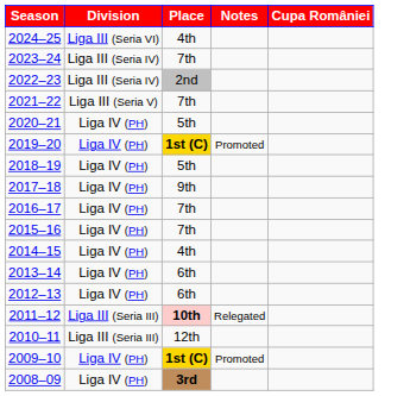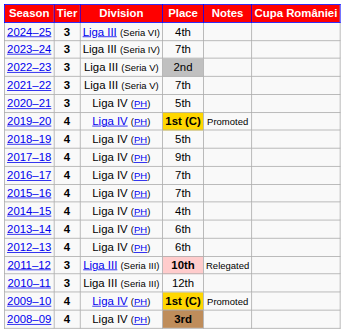 <table class="wikitable" style="text-align:center; font-size:90%">
 <tr>
 <th style="background:#FF0000;color:#FFFFFF;border:1px solid #0000FF">Season</th>
+<th style="background:#FF0000;color:#FFFFFF;border:1px solid #0000FF">Tier</th>
 <th style="background:#FF0000;color:#FFFFFF;border:1px solid #0000FF">Division</th>
 <th style="background:#FF0000;color:#FFFFFF;border:1px solid #0000FF">Place</th>
 <th style="background:#FF0000;color:#FFFFFF;border:1px solid #0000FF">Notes</th>
 <th style="background:#FF0000;color:#FFFFFF;border:1px solid #0000FF">Cupa României</th>
 </tr>
 <tr>
 <td><a href='#'>2024–25</a></td>
+<td><strong>3</strong></td>
 <td><a href='#'>Liga III</a> <small>(Seria VI)</small></td>
 <td>4th</td>
 <td></td>
 <td></td>
 </tr>
 <tr>
 <td><a href='#'>2023–24</a></td>
+<td><strong>3</strong></td>
 <td>Liga III <small>(Seria IV)</small></td>
 <td>7th</td>
 <td></td>
 <td></td>
 </tr>
 <tr>
 <td><a href='#'>2022–23</a></td>
-<td>Liga III <small>(Seria IV)</small></td>
+<td><strong>3</strong></td>
+<td>Liga III <small>(Seria V)</small></td>
 <td align=center bgcolor=silver>2nd</td>
 <td></td>
 <td></td>
 </tr>
 <tr>
 <td><a href='#'>2021–22</a></td>
+<td><strong>3</strong></td>
 <td>Liga III <small>(Seria V)</small></td>
 <td>7th</td>
 <td></td>
 <td></td>
 </tr>
 <tr>
 <td><a href='#'>2020–21</a></td>
+<td><strong>3</strong></td>
 <td>Liga IV <small>(<a href='#'>PH</a>)</small></td>
 <td>5th</td>
 <td></td>
 <td></td>
 </tr>
 <tr>
 <td><a href='#'>2019–20</a></td>
+<td><strong>4</strong></td>
 <td><a href='#'>Liga IV</a> <small>(<a href='#'>PH</a>)</small></td>
 <td align=center bgcolor=gold><strong>1st (C)</strong></td>
 <td><small>Promoted</small></td>
 <td></td>
 </tr>
 <tr>
 <td><a href='#'>2018–19</a></td>
+<td><strong>4</strong></td>
 <td>Liga IV <small>(<a href='#'>PH</a>)</small></td>
 <td>5th</td>
 <td></td>
 <td></td>
 </tr>
 <tr>
 <td><a href='#'>2017–18</a></td>
+<td><strong>4</strong></td>
 <td>Liga IV <small>(<a href='#'>PH</a>)</small></td>
 <td>9th</td>
 <td></td>
 <td></td>
 </tr>
 <tr>
 <td><a href='#'>2016–17</a></td>
+<td><strong>4</strong></td>
 <td>Liga IV <small>(<a href='#'>PH</a>)</small></td>
 <td>7th</td>
 <td></td>
 <td></td>
 </tr>
 <tr>
 <td><a href='#'>2015–16</a></td>
+<td><strong>4</strong></td>
 <td>Liga IV <small>(<a href='#'>PH</a>)</small></td>
 <td>7th</td>
 <td></td>
 <td></td>
 </tr>
 <tr>
 <td><a href='#'>2014–15</a></td>
+<td><strong>4</strong></td>
 <td>Liga IV <small>(<a href='#'>PH</a>)</small></td>
 <td>4th</td>
 <td></td>
 <td></td>
 </tr>
 <tr>
 <td><a href='#'>2013–14</a></td>
+<td><strong>4</strong></td>
 <td>Liga IV <small>(<a href='#'>PH</a>)</small></td>
 <td>6th</td>
 <td></td>
 <td></td>
 </tr>
 <tr>
 <td><a href='#'>2012–13</a></td>
+<td><strong>4</strong></td>
 <td>Liga IV <small>(<a href='#'>PH</a>)</small></td>
 <td>6th</td>
 <td></td>
 <td></td>
 </tr>
 <tr>
 <td><a href='#'>2011–12</a></td>
+<td><strong>3</strong></td>
 <td><a href='#'>Liga III</a> <small>(Seria III)</small></td>
 <td align=center bgcolor=#FFCCCC><strong>10th</strong></td>
 <td><small>Relegated</small></td>
 <td></td>
 </tr>
 <tr>
 <td><a href='#'>2010–11</a></td>
+<td><strong>3</strong></td>
 <td>Liga III <small>(Seria III)</small></td>
 <td>12th</td>
 <td></td>
 <td></td>
 </tr>
 <tr>
 <td><a href='#'>2009–10</a></td>
+<td><strong>4</strong></td>
 <td><a href='#'>Liga IV</a> <small>(<a href='#'>PH</a>)</small></td>
 <td align=center bgcolor=gold><strong>1st (C)</strong></td>
 <td><small>Promoted</small></td>
 <td></td>
 </tr>
 <tr>
 <td><a href='#'>2008–09</a></td>
+<td><strong>4</strong></td>
 <td>Liga IV <small>(<a href='#'>PH</a>)</small></td>
 <td align=center bgcolor=#BF8D5B><strong>3rd</strong></td>
 <td></td>
 <td></td>
 </tr>
 </table>
